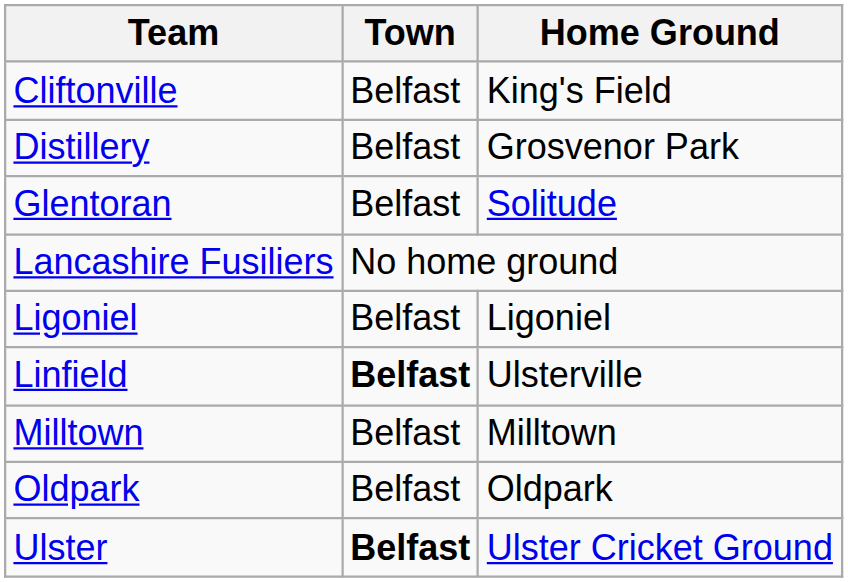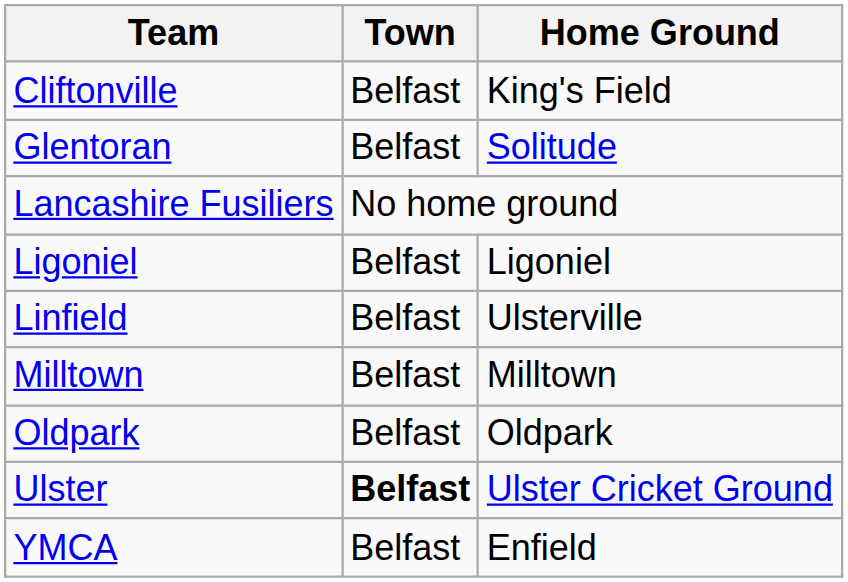 <table class="wikitable sortable">
 <tr>
 <th>Team</th>
 <th>Town</th>
 <th>Home Ground</th>
 </tr>
 <tr>
 <td><a href='#'>Cliftonville</a></td>
 <td>Belfast</td>
 <td>King's Field</td>
-</tr>
-<tr>
-<td><a href='#'>Distillery</a></td>
-<td>Belfast</td>
-<td>Grosvenor Park</td>
 </tr>
 <tr>
 <td><a href='#'>Glentoran</a></td>
 <td>Belfast</td>
 <td><a href='#'>Solitude</a></td>
 </tr>
 <tr>
 <td><a href='#'>Lancashire Fusiliers</a></td>
 <td colspan=2>No home ground</td>
 </tr>
 <tr>
 <td><a href='#'>Ligoniel</a></td>
 <td>Belfast</td>
 <td>Ligoniel</td>
 </tr>
 <tr>
 <td><a href='#'>Linfield</a></td>
-<td><strong>Belfast</strong></td>
+<td>Belfast</td>
 <td>Ulsterville</td>
 </tr>
 <tr>
 <td><a href='#'>Milltown</a></td>
 <td>Belfast</td>
 <td>Milltown</td>
 </tr>
 <tr>
 <td><a href='#'>Oldpark</a></td>
 <td>Belfast</td>
 <td>Oldpark</td>
 </tr>
 <tr>
 <td><a href='#'>Ulster</a></td>
 <td><strong>Belfast</strong></td>
 <td><a href='#'>Ulster Cricket Ground</a></td>
 </tr>
+<tr>
+<td><a href='#'>YMCA</a></td>
+<td>Belfast</td>
+<td>Enfield</td>
+</tr>
 </table>
